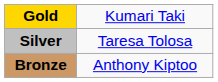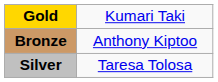 <table class="wikitable" style=" text-align:center; " width="35%">
 <tr>
 <td style="background:gold"><strong>Gold</strong></td>
 <td><a href='#'>Kumari Taki</a> <br><small></small></td>
 </tr>
 <tr>
+<td style="background:#cc9966"><strong>Bronze</strong></td>
+<td><a href='#'>Anthony Kiptoo</a> <br><small></small></td>
+</tr>
+<tr>
 <td style="background:silver"><strong>Silver</strong></td>
 <td><a href='#'>Taresa Tolosa</a><br><small> </small></td>
 </tr>
-<tr>
-<td style="background:#cc9966"><strong>Bronze</strong></td>
-<td><a href='#'>Anthony Kiptoo</a> <br><small></small></td>
-</tr>
 </table>
